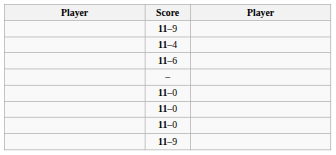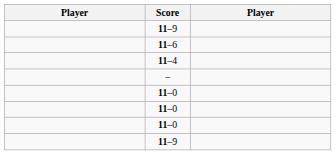 <table class="wikitable " style="font-size: 90%">
 <tr>
 <th width=200>Player</th>
 <th width=60>Score</th>
 <th width=200>Player</th>
 </tr>
 <tr>
 <td><strong></strong></td>
 <td align="center"><strong>11</strong>–9</td>
 <td></td>
 </tr>
 <tr>
 <td><strong></strong></td>
-<td align="center"><strong>11</strong>–4</td>
+<td align="center"><strong>11</strong>–6</td>
 <td></td>
 </tr>
 <tr>
 <td><strong></strong></td>
-<td align="center"><strong>11</strong>–6</td>
+<td align="center"><strong>11</strong>–4</td>
 <td></td>
 </tr>
 <tr>
 <td><strong></strong></td>
 <td align="center">–</td>
 <td></td>
 </tr>
 <tr>
 <td><strong></strong></td>
 <td align="center"><strong>11</strong>–0</td>
 <td></td>
 </tr>
 <tr>
 <td><strong></strong></td>
 <td align="center"><strong>11</strong>–0</td>
 <td></td>
 </tr>
 <tr>
 <td><strong></strong></td>
 <td align="center"><strong>11</strong>–0</td>
 <td></td>
 </tr>
 <tr>
 <td><strong></strong></td>
 <td align="center"><strong>11</strong>–9</td>
 <td></td>
 </tr>
 </table>
